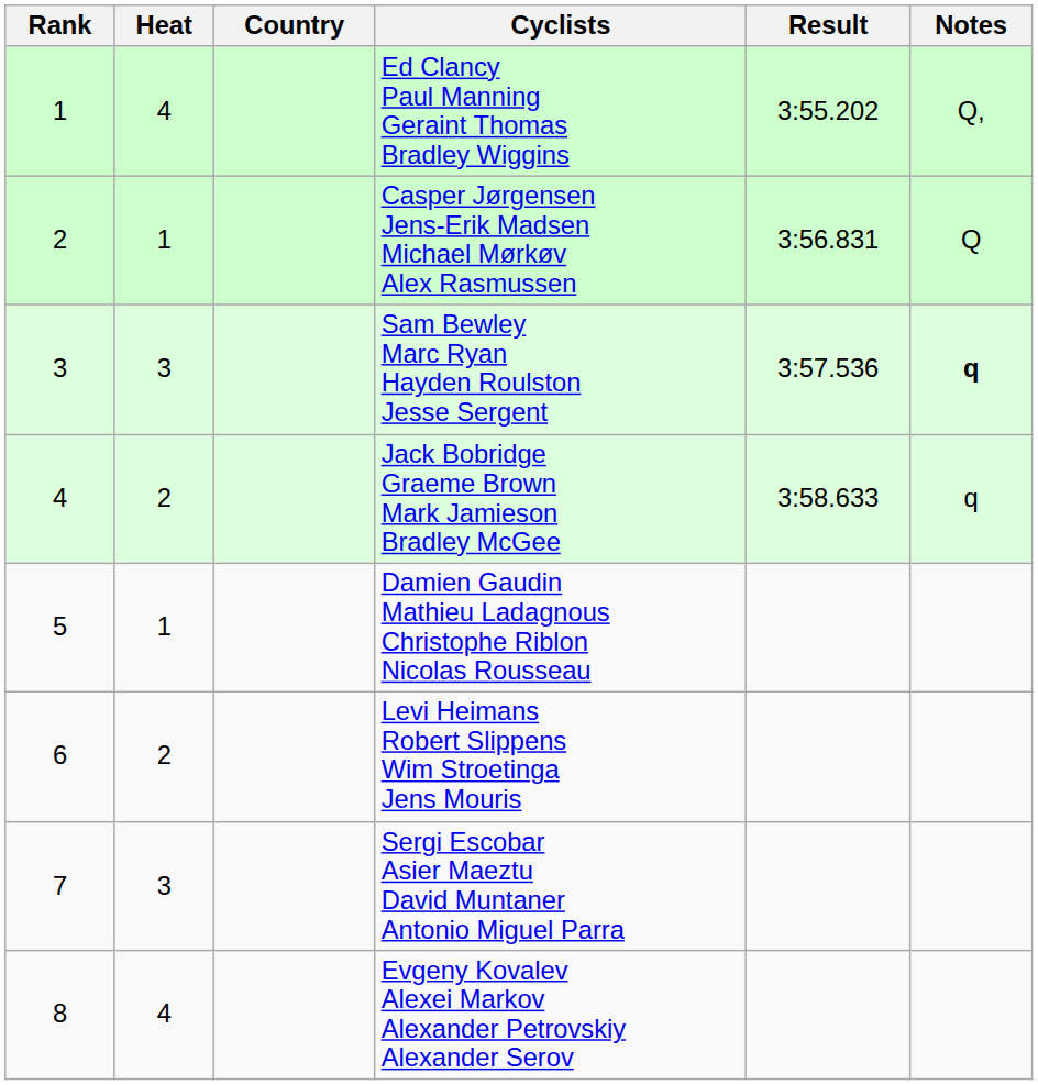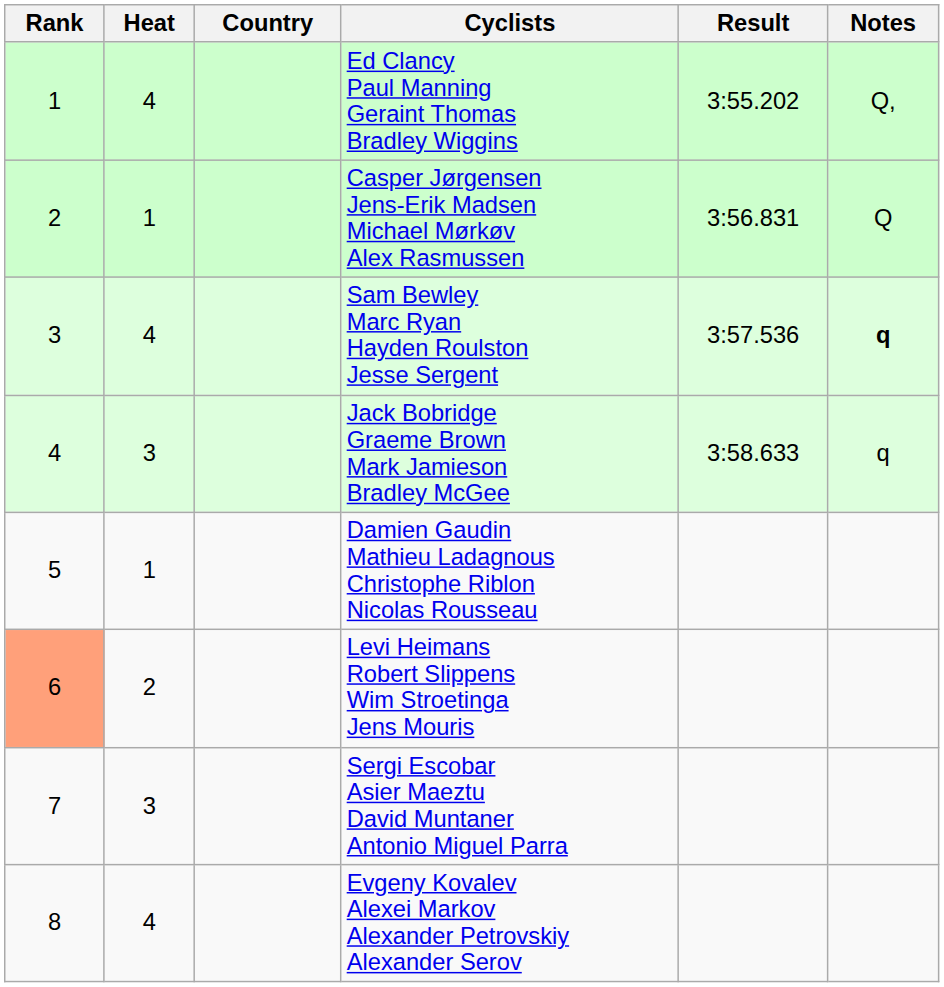 <table class="wikitable sortable" width=50% style="text-align:center;">
 <tr>
 <th>Rank</th>
 <th>Heat</th>
 <th>Country</th>
 <th>Cyclists</th>
 <th>Result</th>
 <th>Notes</th>
 </tr>
 <tr bgcolor=ccffcc>
 <td>1</td>
 <td>4</td>
 <td align="left"></td>
 <td align="left"><a href='#'>Ed Clancy</a><br><a href='#'>Paul Manning</a><br><a href='#'>Geraint Thomas</a><br><a href='#'>Bradley Wiggins</a></td>
 <td>3:55.202</td>
 <td>Q, </td>
 </tr>
 <tr bgcolor=ccffcc>
 <td>2</td>
 <td>1</td>
 <td align="left"></td>
 <td align="left"><a href='#'>Casper Jørgensen</a><br><a href='#'>Jens-Erik Madsen</a><br><a href='#'>Michael Mørkøv</a><br><a href='#'>Alex Rasmussen</a></td>
 <td>3:56.831</td>
 <td>Q</td>
 </tr>
 <tr bgcolor=ddffdd>
 <td>3</td>
-<td>3</td>
+<td>4</td>
 <td align="left"></td>
 <td align="left"><a href='#'>Sam Bewley</a><br><a href='#'>Marc Ryan</a><br><a href='#'>Hayden Roulston</a><br><a href='#'>Jesse Sergent</a></td>
 <td>3:57.536</td>
 <td><strong>q</strong></td>
 </tr>
 <tr bgcolor=ddffdd>
 <td>4</td>
-<td>2</td>
+<td>3</td>
 <td align="left"></td>
 <td align="left"><a href='#'>Jack Bobridge</a><br><a href='#'>Graeme Brown</a><br><a href='#'>Mark Jamieson</a><br><a href='#'>Bradley McGee</a></td>
 <td>3:58.633</td>
 <td>q</td>
 </tr>
 <tr>
 <td>5</td>
 <td>1</td>
 <td align="left"></td>
 <td align="left"><a href='#'>Damien Gaudin</a><br><a href='#'>Mathieu Ladagnous</a><br><a href='#'>Christophe Riblon</a><br><a href='#'>Nicolas Rousseau</a></td>
 <td></td>
 <td></td>
 </tr>
 <tr>
-<td>6</td>
+<td style="background: lightsalmon;">6</td>
 <td>2</td>
 <td align="left"></td>
 <td align="left"><a href='#'>Levi Heimans</a><br><a href='#'>Robert Slippens</a><br><a href='#'>Wim Stroetinga</a><br><a href='#'>Jens Mouris</a></td>
 <td></td>
 <td></td>
 </tr>
 <tr>
 <td>7</td>
 <td>3</td>
 <td align="left"></td>
 <td align="left"><a href='#'>Sergi Escobar</a><br><a href='#'>Asier Maeztu</a><br><a href='#'>David Muntaner</a><br><a href='#'>Antonio Miguel Parra</a></td>
 <td></td>
 <td></td>
 </tr>
 <tr>
 <td>8</td>
 <td>4</td>
 <td align="left"></td>
 <td align="left"><a href='#'>Evgeny Kovalev</a><br><a href='#'>Alexei Markov</a><br><a href='#'>Alexander Petrovskiy</a><br><a href='#'>Alexander Serov</a></td>
 <td></td>
 <td></td>
 </tr>
 </table>
